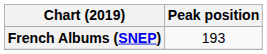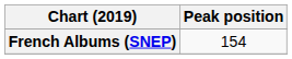 <table class="wikitable sortable plainrowheaders" style="text-align:center">
 <tr>
 <th scope="col">Chart (2019)</th>
 <th scope="col">Peak position</th>
 </tr>
 <tr>
 </tr>
 <tr>
 </tr>
 <tr>
 </tr>
 <tr>
 </tr>
 <tr>
 </tr>
 <tr>
 </tr>
 <tr>
 <th scope="row">French Albums (<a href='#'>SNEP</a>)</th>
-<td>193</td>
+<td>154</td>
 </tr>
 <tr>
 </tr>
 <tr>
 </tr>
 <tr>
 </tr>
 <tr>
 </tr>
 <tr>
 </tr>
 <tr>
 </tr>
 <tr>
 </tr>
 <tr>
 </tr>
 <tr>
 </tr>
 <tr>
 </tr>
 </table>
